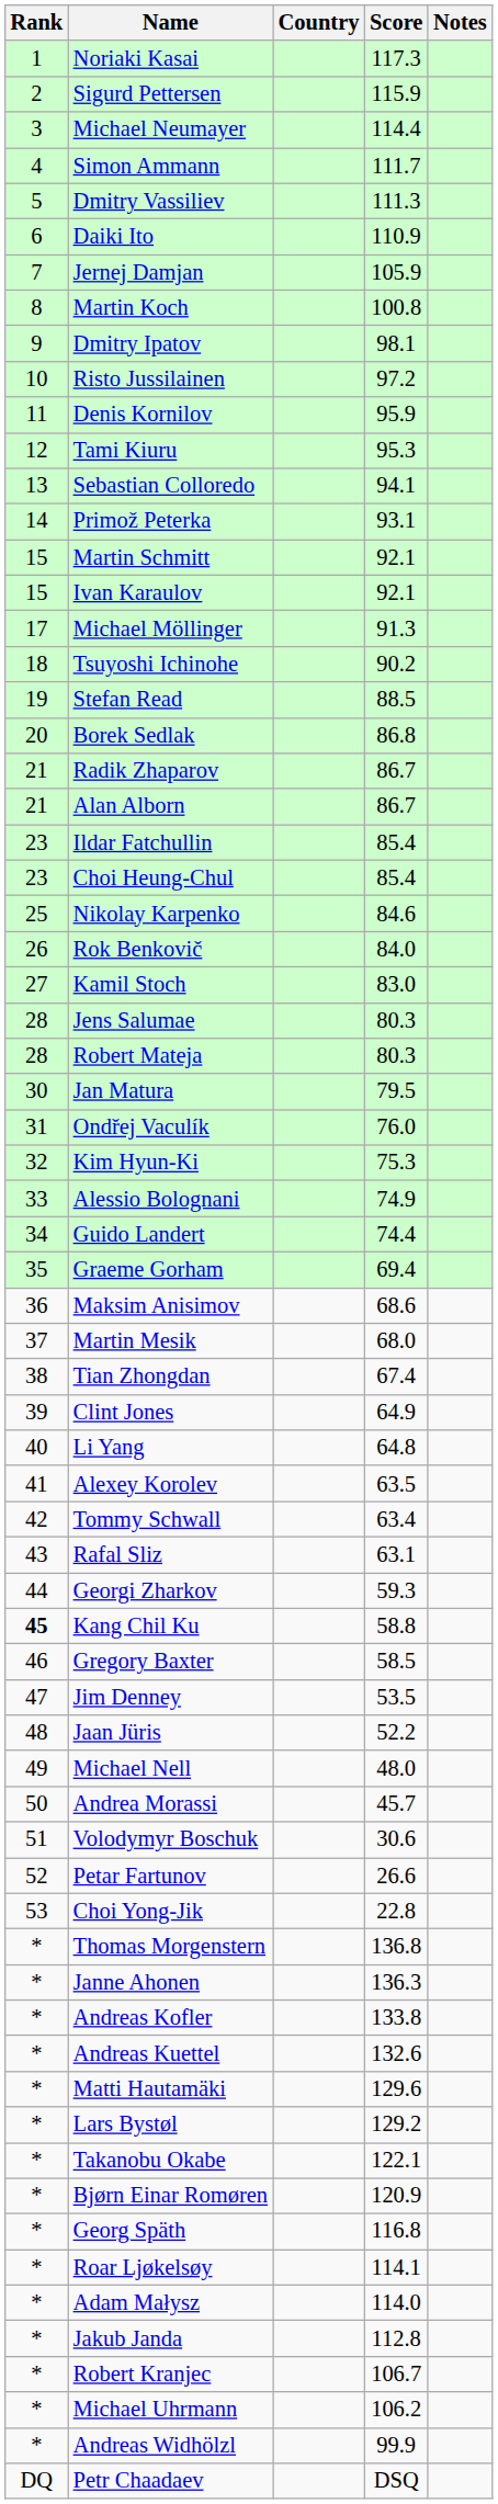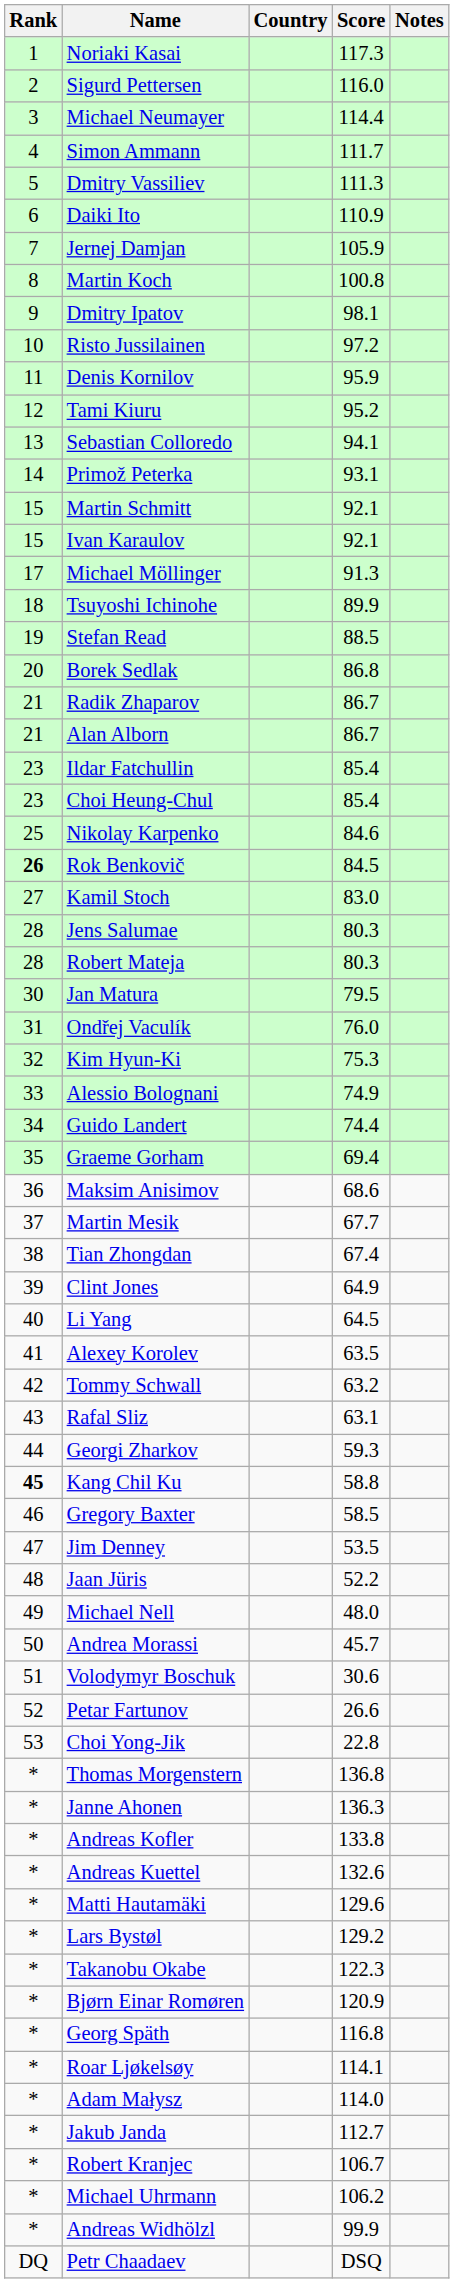 <table class="wikitable sortable" style="text-align:center">
 <tr>
 <th>Rank</th>
 <th>Name</th>
 <th>Country</th>
 <th>Score</th>
 <th>Notes</th>
 </tr>
 <tr bgcolor="#ccffcc">
 <td>1</td>
 <td align="left"><a href='#'>Noriaki Kasai</a></td>
 <td align="left"></td>
 <td>117.3</td>
 <td></td>
 </tr>
 <tr bgcolor="#ccffcc">
 <td>2</td>
 <td align="left"><a href='#'>Sigurd Pettersen</a></td>
 <td align="left"></td>
-<td>115.9</td>
+<td>116.0</td>
 <td></td>
 </tr>
 <tr bgcolor="#ccffcc">
 <td>3</td>
 <td align="left"><a href='#'>Michael Neumayer</a></td>
 <td align="left"></td>
 <td>114.4</td>
 <td></td>
 </tr>
 <tr bgcolor="#ccffcc">
 <td>4</td>
 <td align="left"><a href='#'>Simon Ammann</a></td>
 <td align="left"></td>
 <td>111.7</td>
 <td></td>
 </tr>
 <tr bgcolor="#ccffcc">
 <td>5</td>
 <td align="left"><a href='#'>Dmitry Vassiliev</a></td>
 <td align="left"></td>
 <td>111.3</td>
 <td></td>
 </tr>
 <tr bgcolor="#ccffcc">
 <td>6</td>
 <td align="left"><a href='#'>Daiki Ito</a></td>
 <td align="left"></td>
 <td>110.9</td>
 <td></td>
 </tr>
 <tr bgcolor="#ccffcc">
 <td>7</td>
 <td align="left"><a href='#'>Jernej Damjan</a></td>
 <td align="left"></td>
 <td>105.9</td>
 <td></td>
 </tr>
 <tr bgcolor="#ccffcc">
 <td>8</td>
 <td align="left"><a href='#'>Martin Koch</a></td>
 <td align="left"></td>
 <td>100.8</td>
 <td></td>
 </tr>
 <tr bgcolor="#ccffcc">
 <td>9</td>
 <td align="left"><a href='#'>Dmitry Ipatov</a></td>
 <td align="left"></td>
 <td>98.1</td>
 <td></td>
 </tr>
 <tr bgcolor="#ccffcc">
 <td>10</td>
 <td align="left"><a href='#'>Risto Jussilainen</a></td>
 <td align="left"></td>
 <td>97.2</td>
 <td></td>
 </tr>
 <tr bgcolor="#ccffcc">
 <td>11</td>
 <td align="left"><a href='#'>Denis Kornilov</a></td>
 <td align="left"></td>
 <td>95.9</td>
 <td></td>
 </tr>
 <tr bgcolor="#ccffcc">
 <td>12</td>
 <td align="left"><a href='#'>Tami Kiuru</a></td>
 <td align="left"></td>
-<td>95.3</td>
+<td>95.2</td>
 <td></td>
 </tr>
 <tr bgcolor="#ccffcc">
 <td>13</td>
 <td align="left"><a href='#'>Sebastian Colloredo</a></td>
 <td align="left"></td>
 <td>94.1</td>
 <td></td>
 </tr>
 <tr bgcolor="#ccffcc">
 <td>14</td>
 <td align="left"><a href='#'>Primož Peterka</a></td>
 <td align="left"></td>
 <td>93.1</td>
 <td></td>
 </tr>
 <tr bgcolor="#ccffcc">
 <td>15</td>
 <td align="left"><a href='#'>Martin Schmitt</a></td>
 <td align="left"></td>
 <td>92.1</td>
 <td></td>
 </tr>
 <tr bgcolor="#ccffcc">
 <td>15</td>
 <td align="left"><a href='#'>Ivan Karaulov</a></td>
 <td align="left"></td>
 <td>92.1</td>
 <td></td>
 </tr>
 <tr bgcolor="#ccffcc">
 <td>17</td>
 <td align="left"><a href='#'>Michael Möllinger</a></td>
 <td align="left"></td>
 <td>91.3</td>
 <td></td>
 </tr>
 <tr bgcolor="#ccffcc">
 <td>18</td>
 <td align="left"><a href='#'>Tsuyoshi Ichinohe</a></td>
 <td align="left"></td>
-<td>90.2</td>
+<td>89.9</td>
 <td></td>
 </tr>
 <tr bgcolor="#ccffcc">
 <td>19</td>
 <td align="left"><a href='#'>Stefan Read</a></td>
 <td align="left"></td>
 <td>88.5</td>
 <td></td>
 </tr>
 <tr bgcolor="#ccffcc">
 <td>20</td>
 <td align="left"><a href='#'>Borek Sedlak</a></td>
 <td align="left"></td>
 <td>86.8</td>
 <td></td>
 </tr>
 <tr bgcolor="#ccffcc">
 <td>21</td>
 <td align="left"><a href='#'>Radik Zhaparov</a></td>
 <td align="left"></td>
 <td>86.7</td>
 <td></td>
 </tr>
 <tr bgcolor="#ccffcc">
 <td>21</td>
 <td align="left"><a href='#'>Alan Alborn</a></td>
 <td align="left"></td>
 <td>86.7</td>
 <td></td>
 </tr>
 <tr bgcolor="#ccffcc">
 <td>23</td>
 <td align="left"><a href='#'>Ildar Fatchullin</a></td>
 <td align="left"></td>
 <td>85.4</td>
 <td></td>
 </tr>
 <tr bgcolor="#ccffcc">
 <td>23</td>
 <td align="left"><a href='#'>Choi Heung-Chul</a></td>
 <td align="left"></td>
 <td>85.4</td>
 <td></td>
 </tr>
 <tr bgcolor="#ccffcc">
 <td>25</td>
 <td align="left"><a href='#'>Nikolay Karpenko</a></td>
 <td align="left"></td>
 <td>84.6</td>
 <td></td>
 </tr>
 <tr bgcolor="#ccffcc">
-<td>26</td>
+<td><strong>26</strong></td>
 <td align="left"><a href='#'>Rok Benkovič</a></td>
 <td align="left"></td>
-<td>84.0</td>
+<td>84.5</td>
 <td></td>
 </tr>
 <tr bgcolor="#ccffcc">
 <td>27</td>
 <td align="left"><a href='#'>Kamil Stoch</a></td>
 <td align="left"></td>
 <td>83.0</td>
 <td></td>
 </tr>
 <tr bgcolor="#ccffcc">
 <td>28</td>
 <td align="left"><a href='#'>Jens Salumae</a></td>
 <td align="left"></td>
 <td>80.3</td>
 <td></td>
 </tr>
 <tr bgcolor="#ccffcc">
 <td>28</td>
 <td align="left"><a href='#'>Robert Mateja</a></td>
 <td align="left"></td>
 <td>80.3</td>
 <td></td>
 </tr>
 <tr bgcolor="#ccffcc">
 <td>30</td>
 <td align="left"><a href='#'>Jan Matura</a></td>
 <td align="left"></td>
 <td>79.5</td>
 <td></td>
 </tr>
 <tr bgcolor="#ccffcc">
 <td>31</td>
 <td align="left"><a href='#'>Ondřej Vaculík</a></td>
 <td align="left"></td>
 <td>76.0</td>
 <td></td>
 </tr>
 <tr bgcolor="#ccffcc">
 <td>32</td>
 <td align="left"><a href='#'>Kim Hyun-Ki</a></td>
 <td align="left"></td>
 <td>75.3</td>
 <td></td>
 </tr>
 <tr bgcolor="#ccffcc">
 <td>33</td>
 <td align="left"><a href='#'>Alessio Bolognani</a></td>
 <td align="left"></td>
 <td>74.9</td>
 <td></td>
 </tr>
 <tr bgcolor="#ccffcc">
 <td>34</td>
 <td align="left"><a href='#'>Guido Landert</a></td>
 <td align="left"></td>
 <td>74.4</td>
 <td></td>
 </tr>
 <tr bgcolor="#ccffcc">
 <td>35</td>
 <td align="left"><a href='#'>Graeme Gorham</a></td>
 <td align="left"></td>
 <td>69.4</td>
 <td></td>
 </tr>
 <tr>
 <td>36</td>
 <td align="left"><a href='#'>Maksim Anisimov</a></td>
 <td align="left"></td>
 <td>68.6</td>
 <td></td>
 </tr>
 <tr>
 <td>37</td>
 <td align="left"><a href='#'>Martin Mesik</a></td>
 <td align="left"></td>
-<td>68.0</td>
+<td>67.7</td>
 <td></td>
 </tr>
 <tr>
 <td>38</td>
 <td align="left"><a href='#'>Tian Zhongdan</a></td>
 <td align="left"></td>
 <td>67.4</td>
 <td></td>
 </tr>
 <tr>
 <td>39</td>
 <td align="left"><a href='#'>Clint Jones</a></td>
 <td align="left"></td>
 <td>64.9</td>
 <td></td>
 </tr>
 <tr>
 <td>40</td>
 <td align="left"><a href='#'>Li Yang</a></td>
 <td align="left"></td>
-<td>64.8</td>
+<td>64.5</td>
 <td></td>
 </tr>
 <tr>
 <td>41</td>
 <td align="left"><a href='#'>Alexey Korolev</a></td>
 <td align="left"></td>
 <td>63.5</td>
 <td></td>
 </tr>
 <tr>
 <td>42</td>
 <td align="left"><a href='#'>Tommy Schwall</a></td>
 <td align="left"></td>
-<td>63.4</td>
+<td>63.2</td>
 <td></td>
 </tr>
 <tr>
 <td>43</td>
 <td align="left"><a href='#'>Rafal Sliz</a></td>
 <td align="left"></td>
 <td>63.1</td>
 <td></td>
 </tr>
 <tr>
 <td>44</td>
 <td align="left"><a href='#'>Georgi Zharkov</a></td>
 <td align="left"></td>
 <td>59.3</td>
 <td></td>
 </tr>
 <tr>
 <td><strong>45</strong></td>
 <td align="left"><a href='#'>Kang Chil Ku</a></td>
 <td align="left"></td>
 <td>58.8</td>
 <td></td>
 </tr>
 <tr>
 <td>46</td>
 <td align="left"><a href='#'>Gregory Baxter</a></td>
 <td align="left"></td>
 <td>58.5</td>
 <td></td>
 </tr>
 <tr>
 <td>47</td>
 <td align="left"><a href='#'>Jim Denney</a></td>
 <td align="left"></td>
 <td>53.5</td>
 <td></td>
 </tr>
 <tr>
 <td>48</td>
 <td align="left"><a href='#'>Jaan Jüris</a></td>
 <td align="left"></td>
 <td>52.2</td>
 <td></td>
 </tr>
 <tr>
 <td>49</td>
 <td align="left"><a href='#'>Michael Nell</a></td>
 <td align="left"></td>
 <td>48.0</td>
 <td></td>
 </tr>
 <tr>
 <td>50</td>
 <td align="left"><a href='#'>Andrea Morassi</a></td>
 <td align="left"></td>
 <td>45.7</td>
 <td></td>
 </tr>
 <tr>
 <td>51</td>
 <td align="left"><a href='#'>Volodymyr Boschuk</a></td>
 <td align="left"></td>
 <td>30.6</td>
 <td></td>
 </tr>
 <tr>
 <td>52</td>
 <td align="left"><a href='#'>Petar Fartunov</a></td>
 <td align="left"></td>
 <td>26.6</td>
 <td></td>
 </tr>
 <tr>
 <td>53</td>
 <td align="left"><a href='#'>Choi Yong-Jik</a></td>
 <td align="left"></td>
 <td>22.8</td>
 <td></td>
 </tr>
 <tr>
 <td>*</td>
 <td align="left"><a href='#'>Thomas Morgenstern</a></td>
 <td align="left"></td>
 <td>136.8</td>
 <td></td>
 </tr>
 <tr>
 <td>*</td>
 <td align="left"><a href='#'>Janne Ahonen</a></td>
 <td align="left"></td>
 <td>136.3</td>
 <td></td>
 </tr>
 <tr>
 <td>*</td>
 <td align="left"><a href='#'>Andreas Kofler</a></td>
 <td align="left"></td>
 <td>133.8</td>
 <td></td>
 </tr>
 <tr>
 <td>*</td>
 <td align="left"><a href='#'>Andreas Kuettel</a></td>
 <td align="left"></td>
 <td>132.6</td>
 <td></td>
 </tr>
 <tr>
 <td>*</td>
 <td align="left"><a href='#'>Matti Hautamäki</a></td>
 <td align="left"></td>
 <td>129.6</td>
 <td></td>
 </tr>
 <tr>
 <td>*</td>
 <td align="left"><a href='#'>Lars Bystøl</a></td>
 <td align="left"></td>
 <td>129.2</td>
 <td></td>
 </tr>
 <tr>
 <td>*</td>
 <td align="left"><a href='#'>Takanobu Okabe</a></td>
 <td align="left"></td>
-<td>122.1</td>
+<td>122.3</td>
 <td></td>
 </tr>
 <tr>
 <td>*</td>
 <td align="left"><a href='#'>Bjørn Einar Romøren</a></td>
 <td align="left"></td>
 <td>120.9</td>
 <td></td>
 </tr>
 <tr>
 <td>*</td>
 <td align="left"><a href='#'>Georg Späth</a></td>
 <td align="left"></td>
 <td>116.8</td>
 <td></td>
 </tr>
 <tr>
 <td>*</td>
 <td align="left"><a href='#'>Roar Ljøkelsøy</a></td>
 <td align="left"></td>
 <td>114.1</td>
 <td></td>
 </tr>
 <tr>
 <td>*</td>
 <td align="left"><a href='#'>Adam Małysz</a></td>
 <td align="left"></td>
 <td>114.0</td>
 <td></td>
 </tr>
 <tr>
 <td>*</td>
 <td align="left"><a href='#'>Jakub Janda</a></td>
 <td align="left"></td>
-<td>112.8</td>
+<td>112.7</td>
 <td></td>
 </tr>
 <tr>
 <td>*</td>
 <td align="left"><a href='#'>Robert Kranjec</a></td>
 <td align="left"></td>
 <td>106.7</td>
 <td></td>
 </tr>
 <tr>
 <td>*</td>
 <td align="left"><a href='#'>Michael Uhrmann</a></td>
 <td align="left"></td>
 <td>106.2</td>
 <td></td>
 </tr>
 <tr>
 <td>*</td>
 <td align="left"><a href='#'>Andreas Widhölzl</a></td>
 <td align="left"></td>
 <td>99.9</td>
 <td></td>
 </tr>
 <tr>
 <td>DQ</td>
 <td align="left"><a href='#'>Petr Chaadaev</a></td>
 <td align="left"></td>
 <td>DSQ</td>
 <td></td>
 </tr>
 </table>
